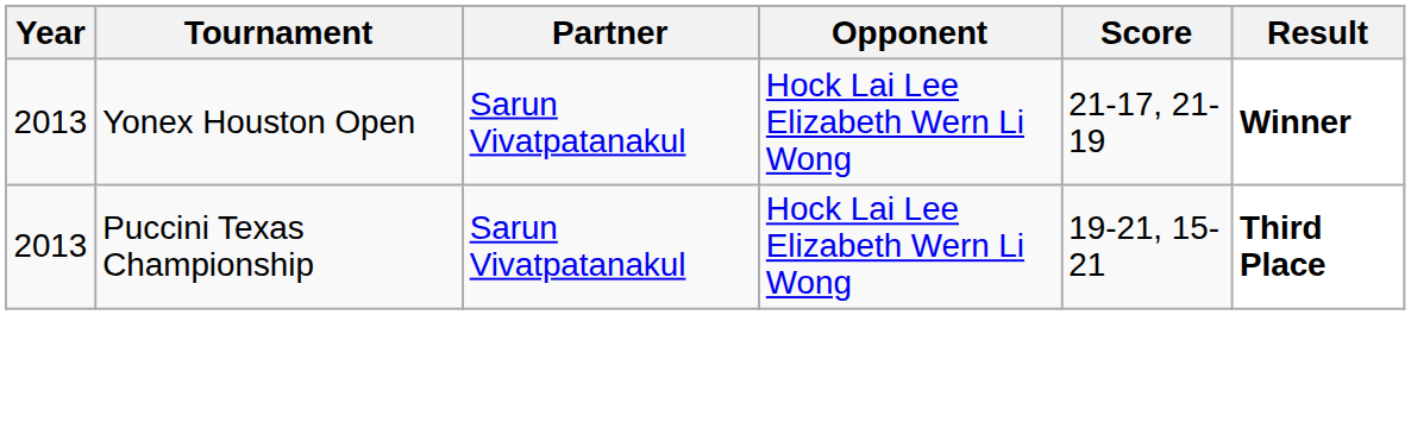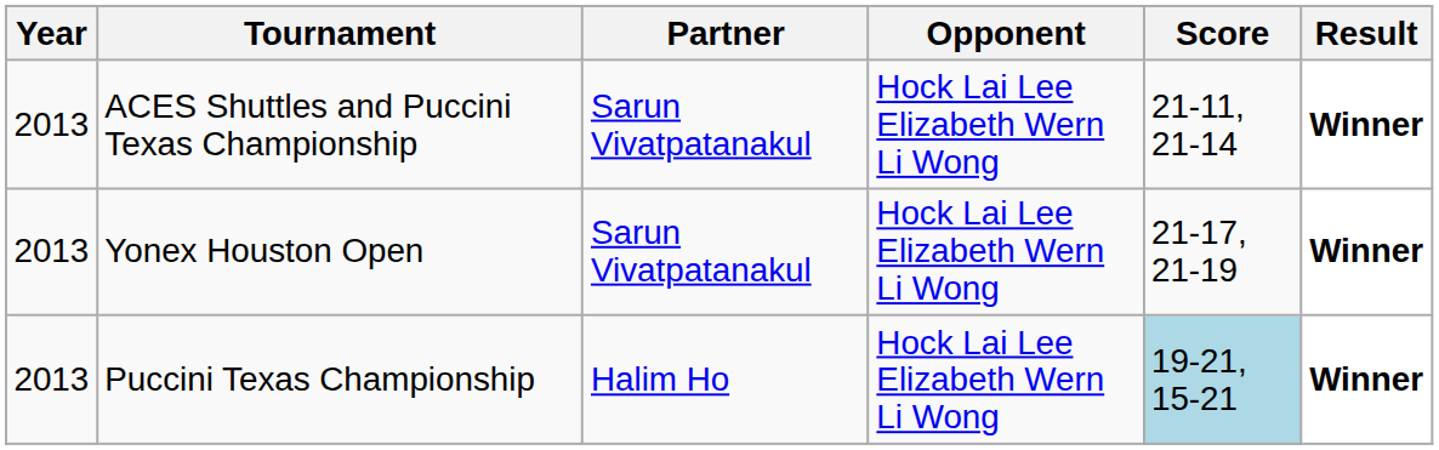 <table class="sortable wikitable" style="font-size: 90%;">
 <tr>
 <th>Year</th>
 <th>Tournament</th>
 <th>Partner</th>
 <th>Opponent</th>
 <th>Score</th>
 <th>Result</th>
+</tr>
+<tr>
+<td align="center">2013 </td>
+<td align="left">ACES Shuttles and Puccini Texas Championship</td>
+<td align="left"> <a href='#'>Sarun Vivatpatanakul</a></td>
+<td align="left"> <a href='#'>Hock Lai Lee</a><br><a href='#'>Elizabeth Wern Li Wong</a></td>
+<td align="left">21-11, 21-14</td>
+<td style="text-align:left; background:white"> <strong>Winner</strong></td>
 </tr>
 <tr>
 <td align="center">2013 </td>
 <td align="left">Yonex Houston Open</td>
 <td align="left"> <a href='#'>Sarun Vivatpatanakul</a></td>
 <td align="left"> <a href='#'>Hock Lai Lee</a><br><a href='#'>Elizabeth Wern Li Wong</a></td>
 <td align="left">21-17, 21-19</td>
 <td style="text-align:left; background:white"> <strong>Winner</strong></td>
 </tr>
 <tr>
 <td align="center">2013 </td>
 <td align="left">Puccini Texas Championship</td>
-<td align="left"> <a href='#'>Sarun Vivatpatanakul</a></td>
+<td align="left"> <a href='#'>Halim Ho</a></td>
 <td align="left"> <a href='#'>Hock Lai Lee</a><br><a href='#'>Elizabeth Wern Li Wong</a></td>
-<td align="left">19-21, 15-21</td>
-<td style="text-align:left; background:white"> <strong>Third Place</strong></td>
+<td align="left" style="background: lightblue;">19-21, 15-21</td>
+<td style="text-align:left; background:white"> <strong>Winner</strong></td>
 </tr>
 </table>
